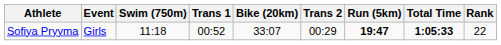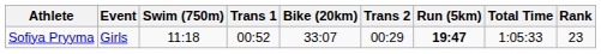 <table class="wikitable" style="font-size:90%;">
 <tr>
 <th>Athlete</th>
 <th>Event</th>
 <th>Swim (750m)</th>
 <th>Trans 1</th>
 <th>Bike (20km)</th>
 <th>Trans 2</th>
 <th>Run (5km)</th>
 <th>Total Time</th>
 <th>Rank</th>
 </tr>
 <tr align=center>
 <td align=left><a href='#'>Sofiya Pryyma</a></td>
 <td align=left><a href='#'>Girls</a></td>
 <td>11:18</td>
 <td>00:52</td>
 <td>33:07</td>
 <td>00:29</td>
 <td><strong>19:47</strong></td>
-<td><strong>1:05:33</strong></td>
-<td>22</td>
+<td>1:05:33</td>
+<td>23</td>
 </tr>
 </table>
